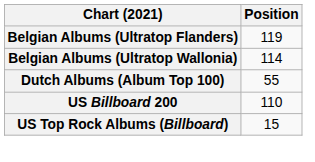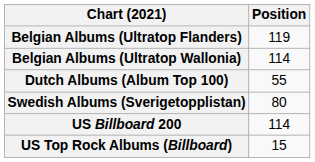 <table class="wikitable sortable plainrowheaders" style="text-align:center">
 <tr>
 <th scope="col">Chart (2021)</th>
 <th scope="col">Position</th>
 </tr>
 <tr>
 <th scope="row">Belgian Albums (Ultratop Flanders)</th>
 <td>119</td>
 </tr>
 <tr>
 <th scope="row">Belgian Albums (Ultratop Wallonia)</th>
 <td>114</td>
 </tr>
 <tr>
 <th scope="row">Dutch Albums (Album Top 100)</th>
 <td>55</td>
 </tr>
 <tr>
+<th scope="row">Swedish Albums (Sverigetopplistan)</th>
+<td>80</td>
+</tr>
+<tr>
 <th scope="row">US <em>Billboard</em> 200</th>
-<td>110</td>
+<td>114</td>
 </tr>
 <tr>
 <th scope="row">US Top Rock Albums (<em>Billboard</em>)</th>
 <td>15</td>
 </tr>
 </table>
